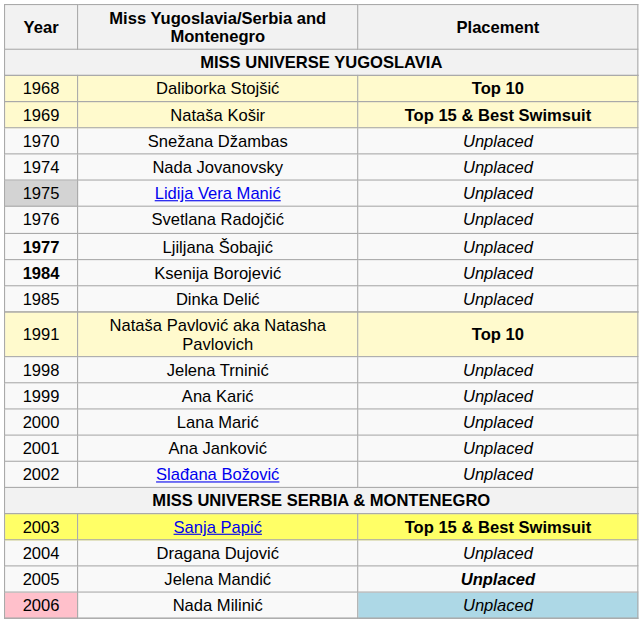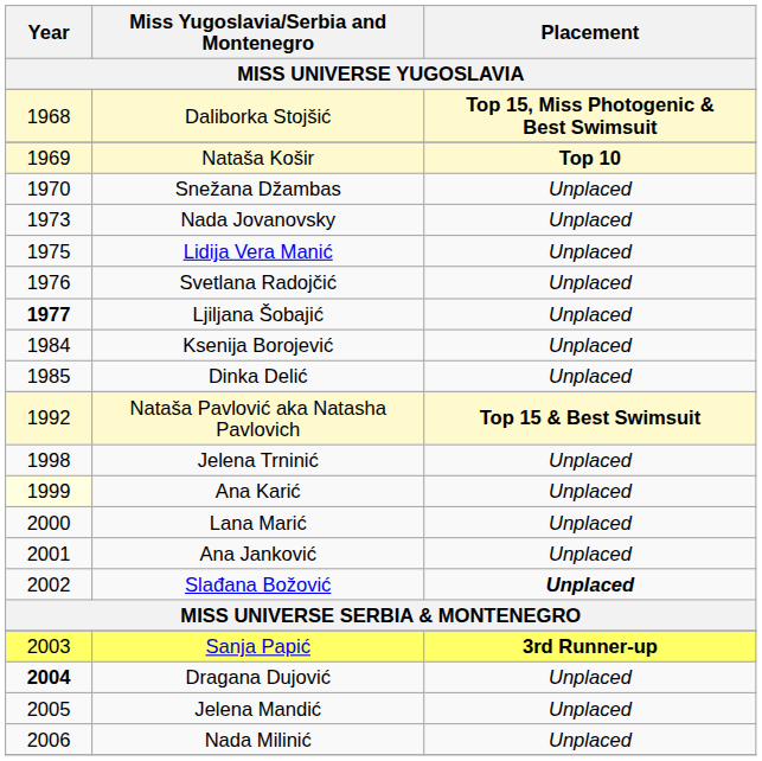 <table class="wikitable sortable" style="font-size: 95%; text-align:center">
 <tr>
 <th width="60">Year</th>
 <th width="250">Miss Yugoslavia/Serbia and Montenegro</th>
 <th width="250">Placement</th>
 </tr>
 <tr>
 <th colspan="15"><strong>MISS UNIVERSE YUGOSLAVIA</strong></th>
 </tr>
 <tr>
 </tr>
 <tr style="background-color:#FFFACD;">
 <td>1968</td>
 <td>Daliborka Stojšić</td>
-<td><strong>Top 10</strong></td>
+<td><strong>Top 15,</strong> <strong>Miss Photogenic &</strong><br><strong>Best Swimsuit</strong></td>
 </tr>
 <tr>
 </tr>
 <tr style="background-color:#FFFACD;">
 <td>1969</td>
 <td>Nataša Košir</td>
-<td><strong>Top 15 &</strong> <strong>Best Swimsuit</strong></td>
+<td><strong>Top 10</strong></td>
 </tr>
 <tr>
 <td>1970</td>
 <td>Snežana Džambas</td>
 <td><em>Unplaced</em></td>
 </tr>
 <tr>
-<td>1974</td>
+<td>1973</td>
 <td>Nada Jovanovsky</td>
 <td><em>Unplaced</em></td>
 </tr>
 <tr>
-<td style="background: lightgrey;">1975</td>
+<td>1975</td>
 <td><a href='#'>Lidija Vera Manić</a></td>
 <td><em>Unplaced</em></td>
 </tr>
 <tr>
 <td>1976</td>
 <td>Svetlana Radojčić</td>
 <td><em>Unplaced</em></td>
 </tr>
 <tr>
 <td><strong>1977</strong></td>
 <td>Ljiljana Šobajić</td>
 <td><em>Unplaced</em></td>
 </tr>
 <tr>
-<td><strong>1984</strong></td>
+<td>1984</td>
 <td>Ksenija Borojević</td>
 <td><em>Unplaced</em></td>
 </tr>
 <tr>
 <td>1985</td>
 <td>Dinka Delić</td>
 <td><em>Unplaced</em></td>
 </tr>
 <tr>
 </tr>
 <tr style="background-color:#FFFACD;">
-<td>1991</td>
+<td>1992</td>
 <td>Nataša Pavlović aka Natasha Pavlovich</td>
-<td><strong>Top 10</strong></td>
+<td><strong>Top 15 &</strong> <strong>Best Swimsuit</strong></td>
 </tr>
 <tr>
 <td>1998</td>
 <td>Jelena Trninić</td>
 <td><em>Unplaced</em></td>
 </tr>
 <tr>
-<td>1999</td>
+<td style="background: lightyellow;">1999</td>
 <td>Ana Karić</td>
 <td><em>Unplaced</em></td>
 </tr>
 <tr>
 <td>2000</td>
 <td>Lana Marić</td>
 <td><em>Unplaced</em></td>
 </tr>
 <tr>
 <td>2001</td>
 <td>Ana Janković</td>
 <td><em>Unplaced</em></td>
 </tr>
 <tr>
 <td>2002</td>
 <td><a href='#'>Slađana Božović</a></td>
-<td><em>Unplaced</em></td>
+<td><strong><em>Unplaced</em></strong></td>
 </tr>
 <tr>
 <th colspan="4"><strong>MISS UNIVERSE SERBIA & MONTENEGRO</strong></th>
 </tr>
 <tr>
 </tr>
 <tr style="background-color:#FFFF66;">
 <td>2003</td>
 <td><a href='#'>Sanja Papić</a></td>
-<td><strong>Top 15 &</strong> <strong>Best Swimsuit</strong></td>
+<td><strong>3rd Runner-up</strong></td>
 </tr>
 <tr>
-<td>2004</td>
+<td><strong>2004</strong></td>
 <td>Dragana Dujović</td>
 <td><em>Unplaced</em></td>
 </tr>
 <tr>
 <td>2005</td>
 <td>Jelena Mandić</td>
-<td><strong><em>Unplaced</em></strong></td>
+<td><em>Unplaced</em></td>
 </tr>
 <tr>
-<td style="background: pink;">2006</td>
+<td>2006</td>
 <td>Nada Milinić</td>
-<td style="background: lightblue;"><em>Unplaced</em></td>
+<td><em>Unplaced</em></td>
 </tr>
 <tr>
 </tr>
 </table>
